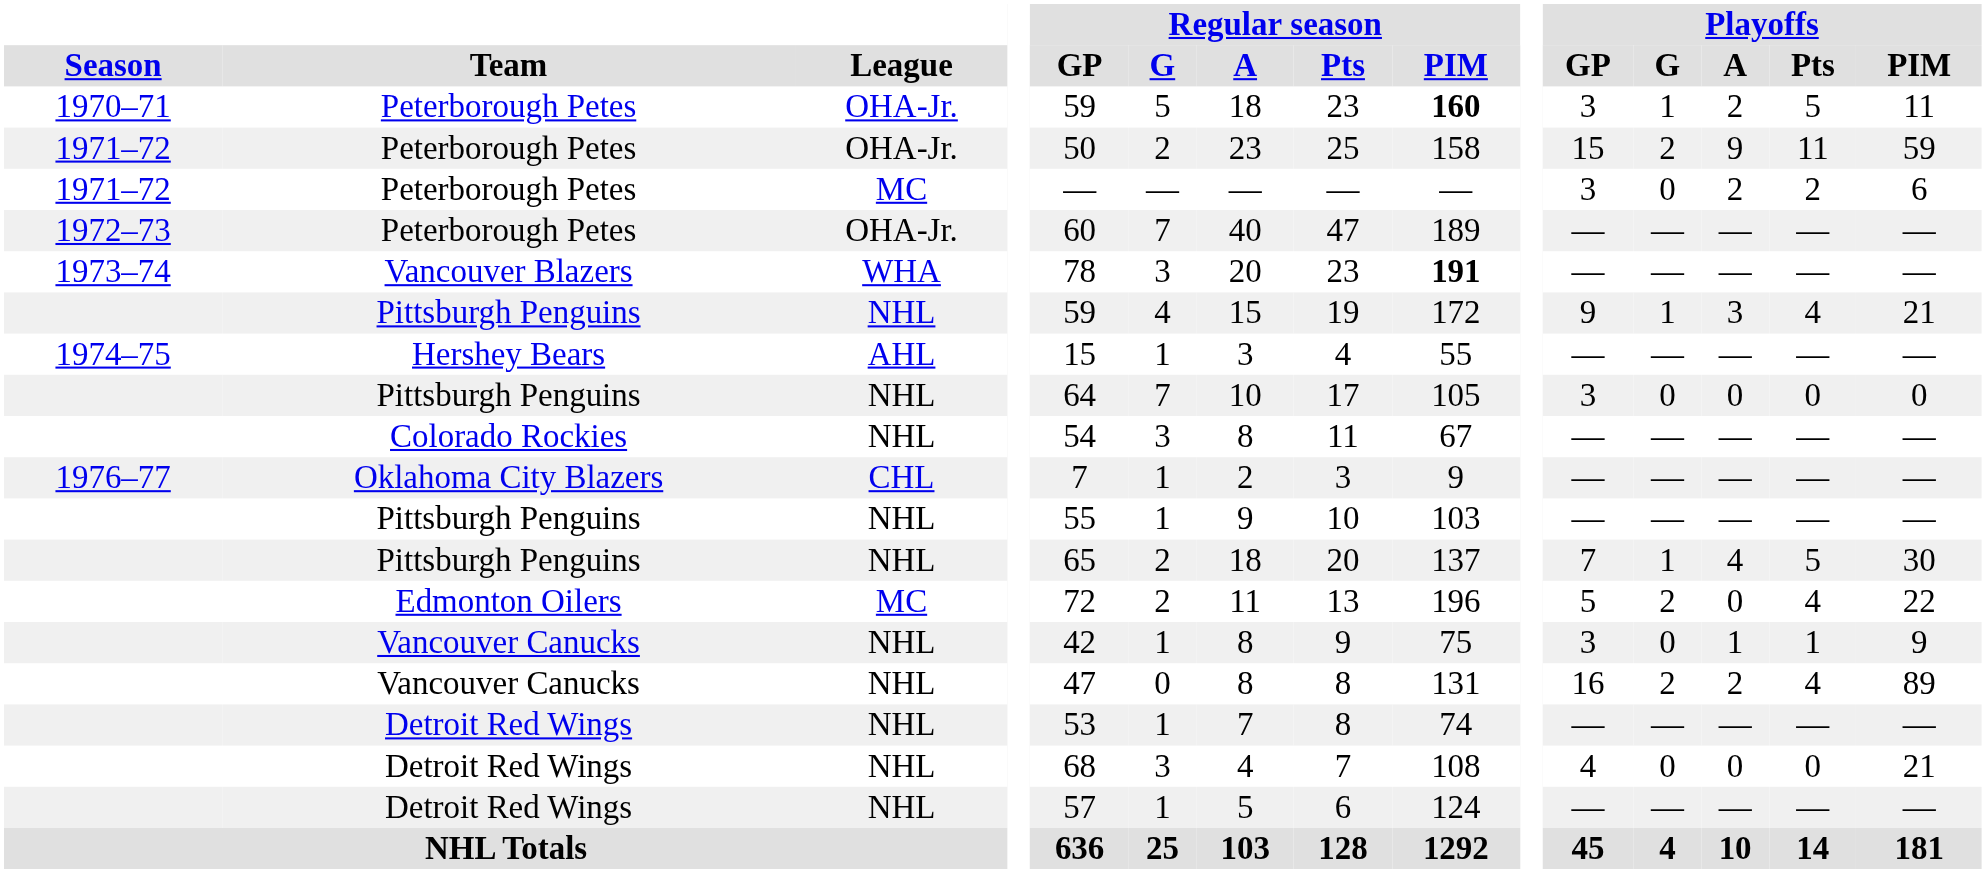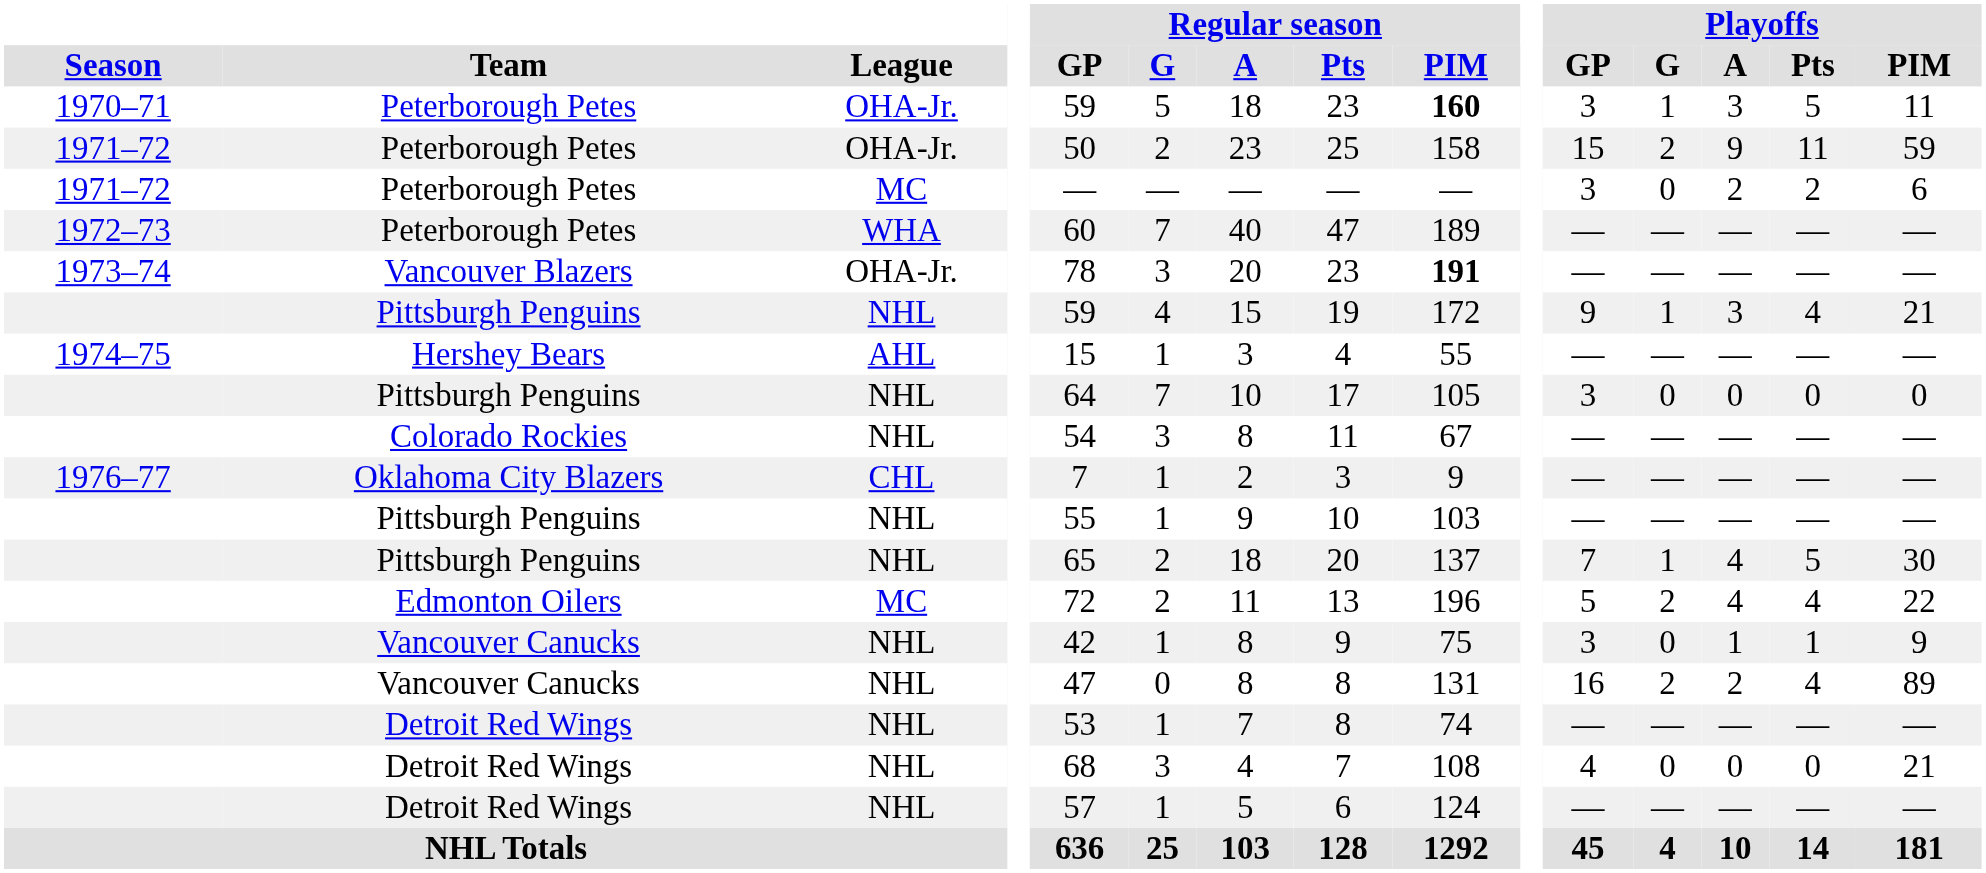 <table border="0" cellpadding="1" cellspacing="0" style="text-align:center; width:60em">
 <tr bgcolor="#e0e0e0">
 <th colspan="3" bgcolor="#ffffff"> </th>
 <th rowspan="99" bgcolor="#ffffff"> </th>
 <th colspan="5"><a href='#'>Regular season</a></th>
 <th rowspan="99" bgcolor="#ffffff"> </th>
 <th colspan="5"><a href='#'>Playoffs</a></th>
 </tr>
 <tr bgcolor="#e0e0e0">
 <th><a href='#'>Season</a></th>
 <th>Team</th>
 <th>League</th>
 <th>GP</th>
 <th><a href='#'>G</a></th>
 <th><a href='#'>A</a></th>
 <th><a href='#'>Pts</a></th>
 <th><a href='#'>PIM</a></th>
 <th>GP</th>
 <th>G</th>
 <th>A</th>
 <th>Pts</th>
 <th>PIM</th>
 </tr>
 <tr>
 <td><a href='#'>1970–71</a></td>
 <td><a href='#'>Peterborough Petes</a></td>
 <td><a href='#'>OHA-Jr.</a></td>
 <td>59</td>
 <td>5</td>
 <td>18</td>
 <td>23</td>
 <td><strong>160</strong></td>
 <td>3</td>
 <td>1</td>
-<td>2</td>
+<td>3</td>
 <td>5</td>
 <td>11</td>
 </tr>
 <tr bgcolor="#f0f0f0">
 <td><a href='#'>1971–72</a></td>
 <td>Peterborough Petes</td>
 <td>OHA-Jr.</td>
 <td>50</td>
 <td>2</td>
 <td>23</td>
 <td>25</td>
 <td>158</td>
 <td>15</td>
 <td>2</td>
 <td>9</td>
 <td>11</td>
 <td>59</td>
 </tr>
 <tr>
 <td><a href='#'>1971–72</a></td>
 <td>Peterborough Petes</td>
 <td><a href='#'>MC</a></td>
 <td>—</td>
 <td>—</td>
 <td>—</td>
 <td>—</td>
 <td>—</td>
 <td>3</td>
 <td>0</td>
 <td>2</td>
 <td>2</td>
 <td>6</td>
 </tr>
 <tr bgcolor="#f0f0f0">
 <td><a href='#'>1972–73</a></td>
 <td>Peterborough Petes</td>
-<td>OHA-Jr.</td>
+<td><a href='#'>WHA</a></td>
 <td>60</td>
 <td>7</td>
 <td>40</td>
 <td>47</td>
 <td>189</td>
 <td>—</td>
 <td>—</td>
 <td>—</td>
 <td>—</td>
 <td>—</td>
 </tr>
 <tr>
 <td><a href='#'>1973–74</a></td>
 <td><a href='#'>Vancouver Blazers</a></td>
-<td><a href='#'>WHA</a></td>
+<td>OHA-Jr.</td>
 <td>78</td>
 <td>3</td>
 <td>20</td>
 <td>23</td>
 <td><strong>191</strong></td>
 <td>—</td>
 <td>—</td>
 <td>—</td>
 <td>—</td>
 <td>—</td>
 </tr>
 <tr bgcolor="#f0f0f0">
 <td></td>
 <td><a href='#'>Pittsburgh Penguins</a></td>
 <td><a href='#'>NHL</a></td>
 <td>59</td>
 <td>4</td>
 <td>15</td>
 <td>19</td>
 <td>172</td>
 <td>9</td>
 <td>1</td>
 <td>3</td>
 <td>4</td>
 <td>21</td>
 </tr>
 <tr>
 <td><a href='#'>1974–75</a></td>
 <td><a href='#'>Hershey Bears</a></td>
 <td><a href='#'>AHL</a></td>
 <td>15</td>
 <td>1</td>
 <td>3</td>
 <td>4</td>
 <td>55</td>
 <td>—</td>
 <td>—</td>
 <td>—</td>
 <td>—</td>
 <td>—</td>
 </tr>
 <tr bgcolor="#f0f0f0">
 <td></td>
 <td>Pittsburgh Penguins</td>
 <td>NHL</td>
 <td>64</td>
 <td>7</td>
 <td>10</td>
 <td>17</td>
 <td>105</td>
 <td>3</td>
 <td>0</td>
 <td>0</td>
 <td>0</td>
 <td>0</td>
 </tr>
 <tr>
 <td></td>
 <td><a href='#'>Colorado Rockies</a></td>
 <td>NHL</td>
 <td>54</td>
 <td>3</td>
 <td>8</td>
 <td>11</td>
 <td>67</td>
 <td>—</td>
 <td>—</td>
 <td>—</td>
 <td>—</td>
 <td>—</td>
 </tr>
 <tr bgcolor="#f0f0f0">
 <td><a href='#'>1976–77</a></td>
 <td><a href='#'>Oklahoma City Blazers</a></td>
 <td><a href='#'>CHL</a></td>
 <td>7</td>
 <td>1</td>
 <td>2</td>
 <td>3</td>
 <td>9</td>
 <td>—</td>
 <td>—</td>
 <td>—</td>
 <td>—</td>
 <td>—</td>
 </tr>
 <tr>
 <td></td>
 <td>Pittsburgh Penguins</td>
 <td>NHL</td>
 <td>55</td>
 <td>1</td>
 <td>9</td>
 <td>10</td>
 <td>103</td>
 <td>—</td>
 <td>—</td>
 <td>—</td>
 <td>—</td>
 <td>—</td>
 </tr>
 <tr bgcolor="#f0f0f0">
 <td></td>
 <td>Pittsburgh Penguins</td>
 <td>NHL</td>
 <td>65</td>
 <td>2</td>
 <td>18</td>
 <td>20</td>
 <td>137</td>
 <td>7</td>
 <td>1</td>
 <td>4</td>
 <td>5</td>
 <td>30</td>
 </tr>
 <tr>
 <td></td>
 <td><a href='#'>Edmonton Oilers</a></td>
 <td><a href='#'>MC</a></td>
 <td>72</td>
 <td>2</td>
 <td>11</td>
 <td>13</td>
 <td>196</td>
 <td>5</td>
 <td>2</td>
-<td>0</td>
+<td>4</td>
 <td>4</td>
 <td>22</td>
 </tr>
 <tr bgcolor="#f0f0f0">
 <td></td>
 <td><a href='#'>Vancouver Canucks</a></td>
 <td>NHL</td>
 <td>42</td>
 <td>1</td>
 <td>8</td>
 <td>9</td>
 <td>75</td>
 <td>3</td>
 <td>0</td>
 <td>1</td>
 <td>1</td>
 <td>9</td>
 </tr>
 <tr>
 <td></td>
 <td>Vancouver Canucks</td>
 <td>NHL</td>
 <td>47</td>
 <td>0</td>
 <td>8</td>
 <td>8</td>
 <td>131</td>
 <td>16</td>
 <td>2</td>
 <td>2</td>
 <td>4</td>
 <td>89</td>
 </tr>
 <tr bgcolor="#f0f0f0">
 <td></td>
 <td><a href='#'>Detroit Red Wings</a></td>
 <td>NHL</td>
 <td>53</td>
 <td>1</td>
 <td>7</td>
 <td>8</td>
 <td>74</td>
 <td>—</td>
 <td>—</td>
 <td>—</td>
 <td>—</td>
 <td>—</td>
 </tr>
 <tr>
 <td></td>
 <td>Detroit Red Wings</td>
 <td>NHL</td>
 <td>68</td>
 <td>3</td>
 <td>4</td>
 <td>7</td>
 <td>108</td>
 <td>4</td>
 <td>0</td>
 <td>0</td>
 <td>0</td>
 <td>21</td>
 </tr>
 <tr bgcolor="#f0f0f0">
 <td></td>
 <td>Detroit Red Wings</td>
 <td>NHL</td>
 <td>57</td>
 <td>1</td>
 <td>5</td>
 <td>6</td>
 <td>124</td>
 <td>—</td>
 <td>—</td>
 <td>—</td>
 <td>—</td>
 <td>—</td>
 </tr>
 <tr bgcolor="#e0e0e0">
 <th colspan="3">NHL Totals</th>
 <th>636</th>
 <th>25</th>
 <th>103</th>
 <th>128</th>
 <th>1292</th>
 <th>45</th>
 <th>4</th>
 <th>10</th>
 <th>14</th>
 <th>181</th>
 </tr>
 </table>
